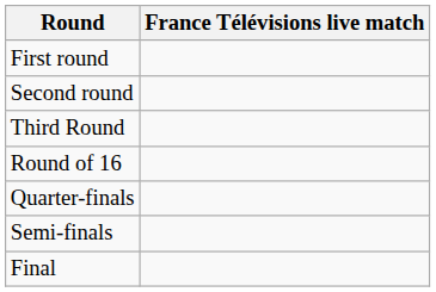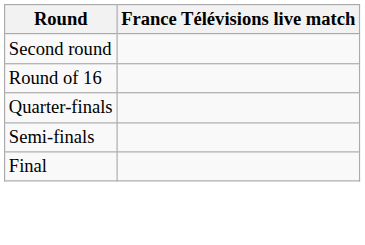 <table class="wikitable">
 <tr>
 <th>Round</th>
 <th>France Télévisions live match</th>
 </tr>
 <tr>
-<td>First round</td>
-<td></td>
-</tr>
-<tr>
 <td>Second round</td>
-<td></td>
-</tr>
-<tr>
-<td>Third Round</td>
 <td></td>
 </tr>
 <tr>
 <td>Round of 16</td>
 <td></td>
 </tr>
 <tr>
 <td>Quarter-finals</td>
 <td></td>
 </tr>
 <tr>
 <td>Semi-finals</td>
 <td></td>
 </tr>
 <tr>
 <td>Final</td>
 <td></td>
 </tr>
 </table>
